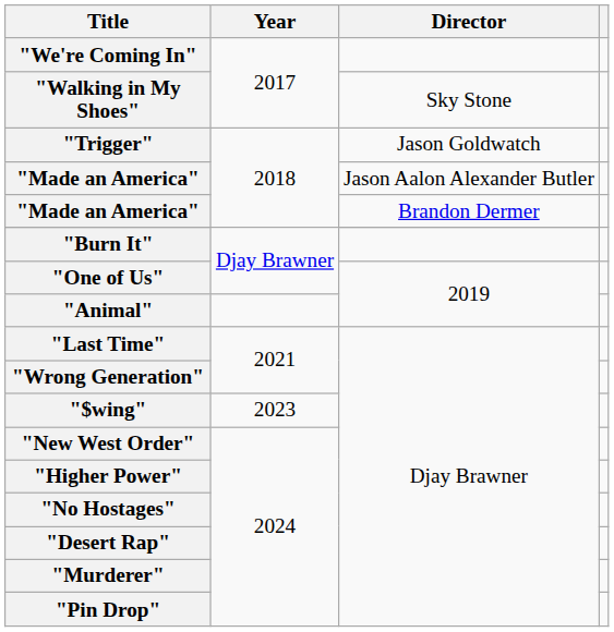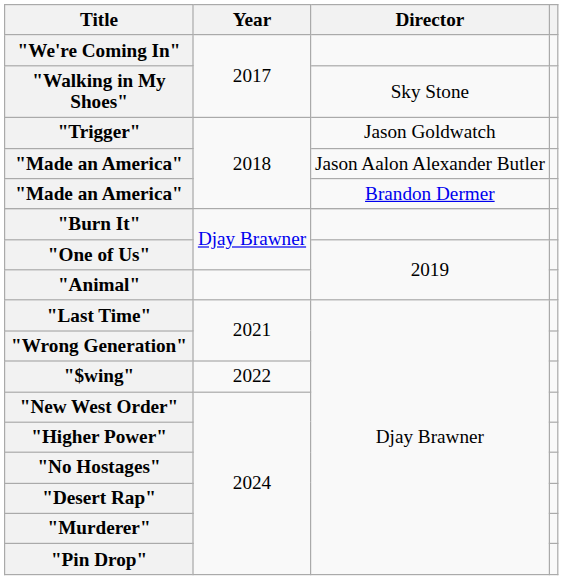 <table class="wikitable plainrowheaders" style="text-align:center;">
 <tr>
 <th style="width:150px;">Title</th>
 <th>Year</th>
 <th>Director</th>
 <th></th>
 </tr>
 <tr>
 <th scope="row">"We're Coming In"</th>
 <td style="text-align:center;" rowspan="2">2017</td>
 <td></td>
 <td></td>
 </tr>
 <tr>
 <th scope="row">"Walking in My Shoes"</th>
 <td>Sky Stone</td>
 <td></td>
 </tr>
 <tr>
 <th scope="row">"Trigger"</th>
 <td style="text-align:center;" rowspan="4">2018</td>
 <td>Jason Goldwatch</td>
 <td></td>
 </tr>
 <tr>
 <th scope="row">"Made an America"</th>
 <td>Jason Aalon Alexander Butler</td>
 <td></td>
 </tr>
 <tr>
 <th scope="row">"Made an America" <br></th>
 <td><a href='#'>Brandon Dermer</a></td>
 <td></td>
 </tr>
 <tr>
 </tr>
 <tr>
 <th scope="row">"Burn It"</th>
 <td rowspan="2"><a href='#'>Djay Brawner</a></td>
 <td></td>
 </tr>
 <tr>
 <th scope="row">"One of Us"</th>
 <td style="text-align:center;" rowspan="2">2019</td>
 <td></td>
 </tr>
 <tr>
 <th scope="row">"Animal"</th>
 <td></td>
 <td></td>
 </tr>
 <tr>
 <th scope="row">"Last Time"</th>
 <td style="text-align:center;" rowspan="2">2021</td>
 <td rowspan="9">Djay Brawner</td>
 <td></td>
 </tr>
 <tr>
 <th scope="row">"Wrong Generation"<br></th>
 <td></td>
 </tr>
 <tr>
 <th scope="row">"$wing"</th>
-<td style="text-align:center;">2023</td>
+<td style="text-align:center;">2022</td>
 <td></td>
 </tr>
 <tr>
 <th scope="row">"New West Order"</th>
 <td style="text-align:center; "rowspan="6">2024</td>
 <td></td>
 </tr>
 <tr>
 <th scope="row">"Higher Power"</th>
 <td></td>
 </tr>
 <tr>
 <th scope="row">"No Hostages"</th>
 <td></td>
 </tr>
 <tr>
 <th scope="row">"Desert Rap"</th>
 <td></td>
 </tr>
 <tr>
 <th scope="row">"Murderer"</th>
 <td></td>
 </tr>
 <tr>
 <th scope="row">"Pin Drop"</th>
 <td></td>
 </tr>
 </table>
